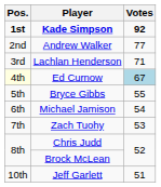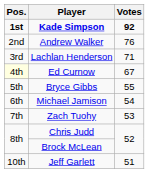 <table class="wikitable" style="text-align:center; font-size:95%;">
 <tr>
 <th>Pos.<br></th>
 <th>Player<br></th>
 <th>Votes</th>
 </tr>
 <tr>
 <td><strong>1st</strong></td>
 <td><strong><a href='#'>Kade Simpson</a></strong></td>
 <td><strong>92</strong></td>
 </tr>
 <tr>
 <td>2nd</td>
 <td><a href='#'>Andrew Walker</a></td>
-<td>77</td>
+<td>76</td>
 </tr>
 <tr>
 <td>3rd</td>
 <td><a href='#'>Lachlan Henderson</a></td>
 <td>71</td>
 </tr>
 <tr>
 <td style="background: lightyellow;">4th</td>
 <td><a href='#'>Ed Curnow</a></td>
-<td style="background: lightblue;">67</td>
+<td>67</td>
 </tr>
 <tr>
 <td>5th</td>
 <td><a href='#'>Bryce Gibbs</a></td>
 <td>55</td>
 </tr>
 <tr>
 <td>6th</td>
 <td><a href='#'>Michael Jamison</a></td>
 <td>54</td>
 </tr>
 <tr>
 <td>7th</td>
 <td><a href='#'>Zach Tuohy</a></td>
 <td>53</td>
 </tr>
 <tr>
 <td rowspan="2">8th</td>
 <td><a href='#'>Chris Judd</a></td>
 <td rowspan="2" valign="center">52</td>
 </tr>
 <tr>
 <td><a href='#'>Brock McLean</a></td>
 </tr>
 <tr>
 <td>10th</td>
 <td><a href='#'>Jeff Garlett</a></td>
 <td>51</td>
 </tr>
 </table>
